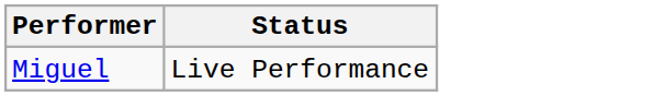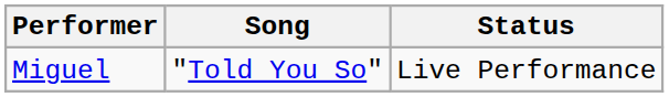 <table class="wikitable" style="font-size:85%">
 <tr>
 <th>Performer</th>
+<th>Song</th>
 <th>Status</th>
 </tr>
 <tr>
 <td> <a href='#'>Miguel</a></td>
+<td>"<a href='#'>Told You So</a>"</td>
 <td>Live Performance</td>
 </tr>
 </table>
